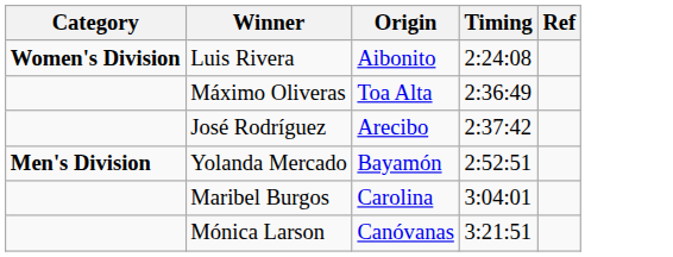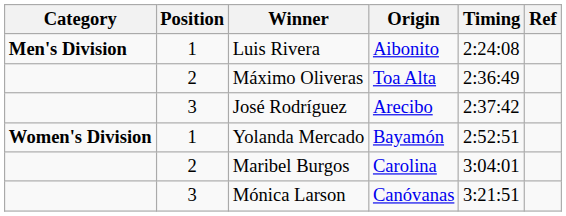 <table class="wikitable">
 <tr>
 <th>Category</th>
+<th>Position</th>
 <th>Winner</th>
 <th>Origin</th>
 <th>Timing</th>
 <th>Ref</th>
 </tr>
 <tr>
-<td><strong>Women's Division</strong></td>
+<td><strong>Men's Division</strong></td>
+<td style="text-align:center;">1</td>
 <td>Luis Rivera</td>
 <td><a href='#'>Aibonito</a></td>
 <td>2:24:08</td>
 <td></td>
 </tr>
 <tr>
 <td></td>
+<td style="text-align:center;">2</td>
 <td>Máximo Oliveras</td>
 <td><a href='#'>Toa Alta</a></td>
 <td>2:36:49</td>
 <td></td>
 </tr>
 <tr>
 <td></td>
+<td style="text-align:center;">3</td>
 <td>José Rodríguez</td>
 <td><a href='#'>Arecibo</a></td>
 <td>2:37:42</td>
 <td></td>
 </tr>
 <tr>
-<td><strong>Men's Division</strong></td>
+<td><strong>Women's Division</strong></td>
+<td style="text-align:center;">1</td>
 <td>Yolanda Mercado</td>
 <td><a href='#'>Bayamón</a></td>
 <td>2:52:51</td>
 <td></td>
 </tr>
 <tr>
 <td></td>
+<td style="text-align:center;">2</td>
 <td>Maribel Burgos</td>
 <td><a href='#'>Carolina</a></td>
 <td>3:04:01</td>
 <td></td>
 </tr>
 <tr>
 <td></td>
+<td style="text-align:center;">3</td>
 <td>Mónica Larson</td>
 <td><a href='#'>Canóvanas</a></td>
 <td>3:21:51</td>
 <td></td>
 </tr>
 </table>
